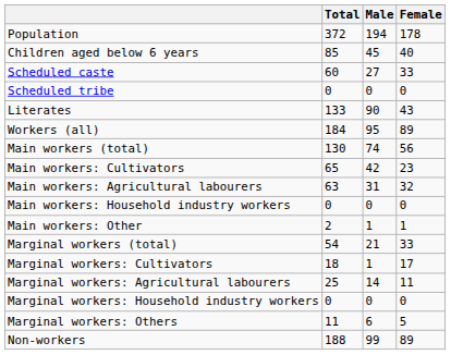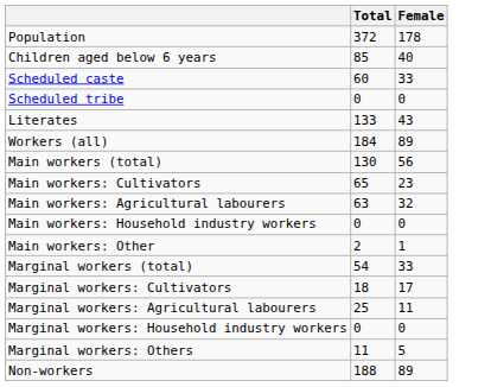 <table class="wikitable sortable">
 <tr>
 <th></th>
 <th>Total</th>
-<th>Male</th>
 <th>Female</th>
 </tr>
 <tr>
 <td>Population</td>
 <td>372</td>
-<td>194</td>
 <td>178</td>
 </tr>
 <tr>
 <td>Children aged below 6 years</td>
 <td>85</td>
-<td>45</td>
 <td>40</td>
 </tr>
 <tr>
 <td><a href='#'>Scheduled caste</a></td>
 <td>60</td>
-<td>27</td>
 <td>33</td>
 </tr>
 <tr>
 <td><a href='#'>Scheduled tribe</a></td>
 <td>0</td>
 <td>0</td>
-<td>0</td>
 </tr>
 <tr>
 <td>Literates</td>
 <td>133</td>
-<td>90</td>
 <td>43</td>
 </tr>
 <tr>
 <td>Workers (all)</td>
 <td>184</td>
-<td>95</td>
 <td>89</td>
 </tr>
 <tr>
 <td>Main workers (total)</td>
 <td>130</td>
-<td>74</td>
 <td>56</td>
 </tr>
 <tr>
 <td>Main workers: Cultivators</td>
 <td>65</td>
-<td>42</td>
 <td>23</td>
 </tr>
 <tr>
 <td>Main workers: Agricultural labourers</td>
 <td>63</td>
-<td>31</td>
 <td>32</td>
 </tr>
 <tr>
 <td>Main workers: Household industry workers</td>
-<td>0</td>
 <td>0</td>
 <td>0</td>
 </tr>
 <tr>
 <td>Main workers: Other</td>
 <td>2</td>
 <td>1</td>
-<td>1</td>
 </tr>
 <tr>
 <td>Marginal workers (total)</td>
 <td>54</td>
-<td>21</td>
 <td>33</td>
 </tr>
 <tr>
 <td>Marginal workers: Cultivators</td>
 <td>18</td>
-<td>1</td>
 <td>17</td>
 </tr>
 <tr>
 <td>Marginal workers: Agricultural labourers</td>
 <td>25</td>
-<td>14</td>
 <td>11</td>
 </tr>
 <tr>
 <td>Marginal workers: Household industry workers</td>
 <td>0</td>
 <td>0</td>
-<td>0</td>
 </tr>
 <tr>
 <td>Marginal workers: Others</td>
 <td>11</td>
-<td>6</td>
 <td>5</td>
 </tr>
 <tr>
 <td>Non-workers</td>
 <td>188</td>
-<td>99</td>
 <td>89</td>
 </tr>
 </table>
